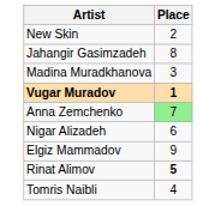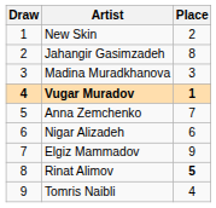 <table class="sortable wikitable" style="margin: 1em auto 1em auto; text-align:center">
 <tr>
+<th>Draw</th>
 <th>Artist</th>
 <th>Place</th>
 </tr>
 <tr>
+<td>1</td>
 <td align="left">New Skin</td>
 <td>2</td>
 </tr>
 <tr>
+<td>2</td>
 <td align="left">Jahangir Gasimzadeh</td>
 <td>8</td>
 </tr>
 <tr>
+<td>3</td>
 <td align="left">Madina Muradkhanova</td>
 <td>3</td>
 </tr>
 <tr style="font-weight:bold;background:navajowhite;">
+<td>4</td>
 <td align="left">Vugar Muradov</td>
 <td>1</td>
 </tr>
 <tr>
+<td>5</td>
 <td align="left">Anna Zemchenko</td>
-<td style="background: lightgreen;">7</td>
+<td>7</td>
 </tr>
 <tr>
+<td>6</td>
 <td align="left">Nigar Alizadeh</td>
 <td>6</td>
 </tr>
 <tr>
+<td>7</td>
 <td align="left">Elgiz Mammadov</td>
 <td>9</td>
 </tr>
 <tr>
+<td>8</td>
 <td align="left">Rinat Alimov</td>
 <td><strong>5</strong></td>
 </tr>
 <tr>
+<td>9</td>
 <td align="left">Tomris Naibli</td>
 <td>4</td>
 </tr>
 </table>
